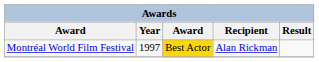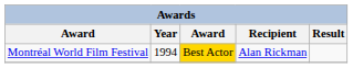 <table class="wikitable" style="font-size:90%;">
 <tr>
 <th colspan="5" style="background:LightSteelBlue;">Awards</th>
 </tr>
 <tr>
 <th>Award</th>
 <th>Year</th>
 <th>Award</th>
 <th>Recipient</th>
 <th>Result</th>
 </tr>
 <tr>
 <td><a href='#'>Montréal World Film Festival</a></td>
-<td>1997</td>
+<td>1994</td>
 <td style="background: gold;">Best Actor</td>
 <td><a href='#'>Alan Rickman</a></td>
 <td></td>
 </tr>
 <tr>
 </tr>
 </table>
